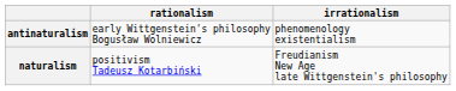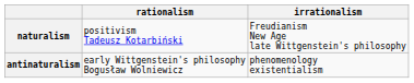 <table class="wikitable">
 <tr>
 <th></th>
 <th>rationalism</th>
 <th>irrationalism</th>
 </tr>
 <tr>
+<th>naturalism</th>
+<td>positivism<br><a href='#'>Tadeusz Kotarbiński</a></td>
+<td>Freudianism<br>New Age<br>late Wittgenstein's philosophy</td>
+</tr>
+<tr>
 <th>antinaturalism</th>
 <td>early Wittgenstein's philosophy<br>Bogusław Wolniewicz</td>
 <td>phenomenology<br>existentialism</td>
 </tr>
-<tr>
-<th>naturalism</th>
-<td>positivism<br><a href='#'>Tadeusz Kotarbiński</a></td>
-<td>Freudianism<br>New Age<br>late Wittgenstein's philosophy</td>
-</tr>
 </table>
